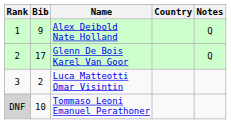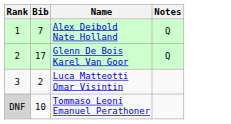 <table class="wikitable" style="text-align:center;">
 <tr>
 <th>Rank</th>
 <th>Bib</th>
 <th>Name</th>
-<th>Country</th>
 <th>Notes</th>
 </tr>
 <tr bgcolor="#ccffcc">
 <td>1</td>
-<td>9</td>
+<td>7</td>
 <td align=left><a href='#'>Alex Deibold</a><br><a href='#'>Nate Holland</a></td>
-<td align=left></td>
 <td>Q</td>
 </tr>
 <tr bgcolor="#ccffcc">
 <td>2</td>
 <td>17</td>
 <td align=left><a href='#'>Glenn De Bois</a><br><a href='#'>Karel Van Goor</a></td>
-<td align=left></td>
 <td>Q</td>
 </tr>
 <tr>
 <td>3</td>
 <td>2</td>
 <td align=left><a href='#'>Luca Matteotti</a><br><a href='#'>Omar Visintin</a></td>
-<td align=left></td>
 <td></td>
 </tr>
 <tr>
 <td style="background: lightgrey;">DNF</td>
 <td>10</td>
 <td align=left><a href='#'>Tommaso Leoni</a><br><a href='#'>Emanuel Perathoner</a></td>
-<td align=left></td>
 <td></td>
 </tr>
 </table>
